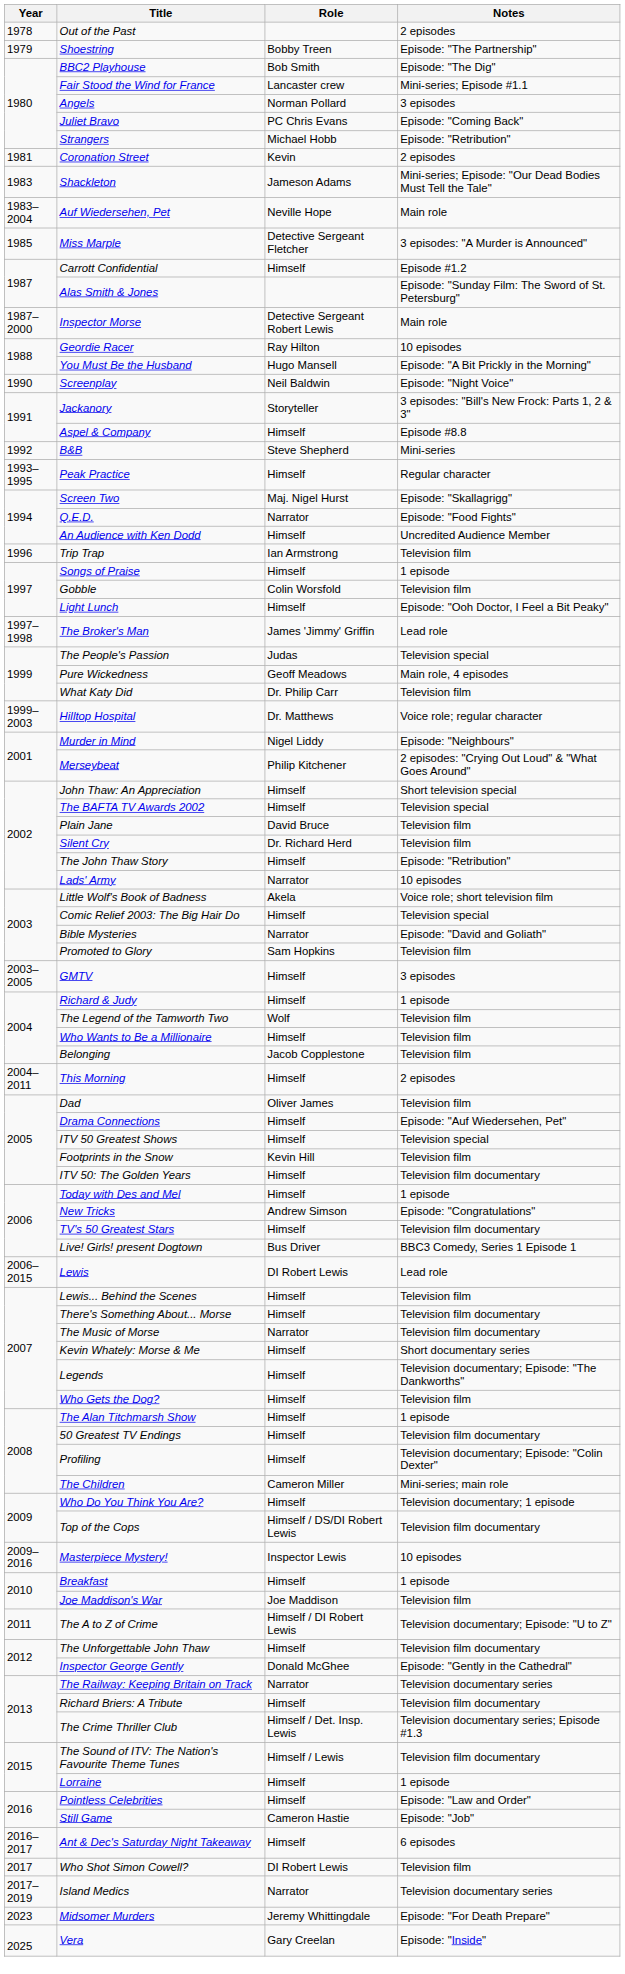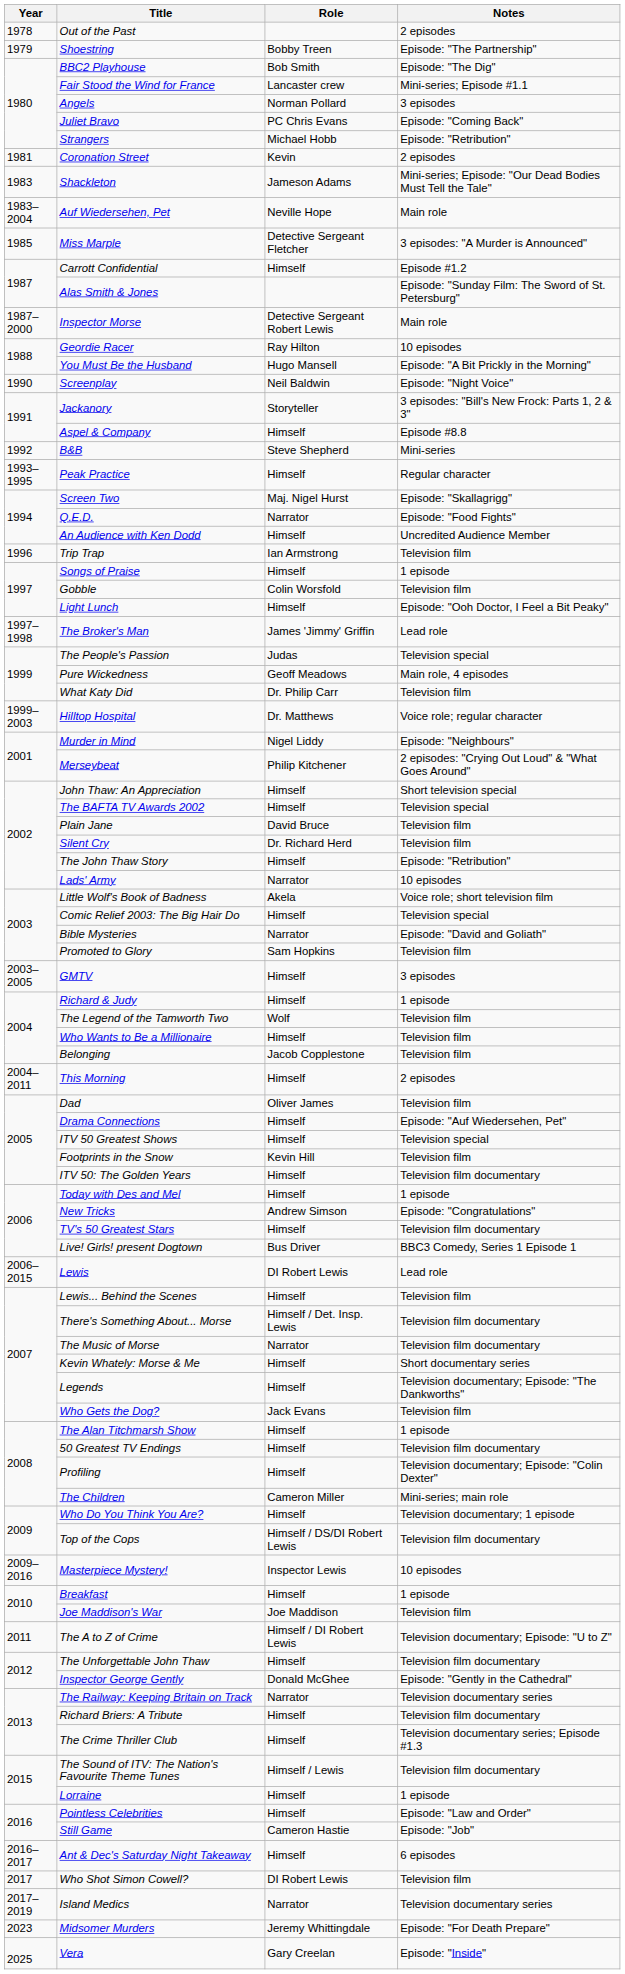 <table class="wikitable">
 <tr>
 <th>Year</th>
 <th>Title</th>
 <th>Role</th>
 <th>Notes</th>
 </tr>
 <tr>
 <td>1978</td>
 <td><em>Out of the Past</em></td>
 <td></td>
 <td>2 episodes</td>
 </tr>
 <tr>
 <td>1979</td>
 <td><em><a href='#'>Shoestring</a></em></td>
 <td>Bobby Treen</td>
 <td>Episode: "The Partnership"</td>
 </tr>
 <tr>
 <td rowspan="5">1980</td>
 <td><em><a href='#'>BBC2 Playhouse</a></em></td>
 <td>Bob Smith</td>
 <td>Episode: "The Dig"</td>
 </tr>
 <tr>
 <td><em><a href='#'>Fair Stood the Wind for France</a></em></td>
 <td>Lancaster crew</td>
 <td>Mini-series; Episode #1.1</td>
 </tr>
 <tr>
 <td><em><a href='#'>Angels</a></em></td>
 <td>Norman Pollard</td>
 <td>3 episodes</td>
 </tr>
 <tr>
 <td><em><a href='#'>Juliet Bravo</a></em></td>
 <td>PC Chris Evans</td>
 <td>Episode: "Coming Back"</td>
 </tr>
 <tr>
 <td><em><a href='#'>Strangers</a></em></td>
 <td>Michael Hobb</td>
 <td>Episode: "Retribution"</td>
 </tr>
 <tr>
 <td>1981</td>
 <td><em><a href='#'>Coronation Street</a></em></td>
 <td>Kevin</td>
 <td>2 episodes</td>
 </tr>
 <tr>
 <td>1983</td>
 <td><em><a href='#'>Shackleton</a></em></td>
 <td>Jameson Adams</td>
 <td>Mini-series; Episode: "Our Dead Bodies Must Tell the Tale"</td>
 </tr>
 <tr>
 <td>1983–2004</td>
 <td><em><a href='#'>Auf Wiedersehen, Pet</a></em></td>
 <td>Neville Hope</td>
 <td>Main role</td>
 </tr>
 <tr>
 <td>1985</td>
 <td><a href='#'><em>Miss Marple</em></a></td>
 <td>Detective Sergeant Fletcher</td>
 <td>3 episodes: "A Murder is Announced"</td>
 </tr>
 <tr>
 <td rowspan="2">1987</td>
 <td><em>Carrott Confidential</em></td>
 <td>Himself</td>
 <td>Episode #1.2</td>
 </tr>
 <tr>
 <td><em><a href='#'>Alas Smith & Jones</a></em></td>
 <td></td>
 <td>Episode: "Sunday Film: The Sword of St. Petersburg"</td>
 </tr>
 <tr>
 <td>1987–2000</td>
 <td><em><a href='#'>Inspector Morse</a></em></td>
 <td>Detective Sergeant Robert Lewis</td>
 <td>Main role</td>
 </tr>
 <tr>
 <td rowspan="2">1988</td>
 <td><em><a href='#'>Geordie Racer</a></em></td>
 <td>Ray Hilton</td>
 <td>10 episodes</td>
 </tr>
 <tr>
 <td><em><a href='#'>You Must Be the Husband</a></em></td>
 <td>Hugo Mansell</td>
 <td>Episode: "A Bit Prickly in the Morning"</td>
 </tr>
 <tr>
 <td>1990</td>
 <td><em><a href='#'>Screenplay</a></em></td>
 <td>Neil Baldwin</td>
 <td>Episode: "Night Voice"</td>
 </tr>
 <tr>
 <td rowspan="2">1991</td>
 <td><em><a href='#'>Jackanory</a></em></td>
 <td>Storyteller</td>
 <td>3 episodes: "Bill's New Frock: Parts 1, 2 & 3"</td>
 </tr>
 <tr>
 <td><em><a href='#'>Aspel & Company</a></em></td>
 <td>Himself</td>
 <td>Episode #8.8</td>
 </tr>
 <tr>
 <td>1992</td>
 <td><em><a href='#'>B&B</a></em></td>
 <td>Steve Shepherd</td>
 <td>Mini-series</td>
 </tr>
 <tr>
 <td>1993–1995</td>
 <td><em><a href='#'>Peak Practice</a></em></td>
 <td>Himself</td>
 <td>Regular character</td>
 </tr>
 <tr>
 <td rowspan="3">1994</td>
 <td><em><a href='#'>Screen Two</a></em></td>
 <td>Maj. Nigel Hurst</td>
 <td>Episode: "Skallagrigg"</td>
 </tr>
 <tr>
 <td><em><a href='#'>Q.E.D.</a></em></td>
 <td>Narrator</td>
 <td>Episode: "Food Fights"</td>
 </tr>
 <tr>
 <td><em><a href='#'>An Audience with Ken Dodd</a></em></td>
 <td>Himself</td>
 <td>Uncredited Audience Member</td>
 </tr>
 <tr>
 <td>1996</td>
 <td><em>Trip Trap</em></td>
 <td>Ian Armstrong</td>
 <td>Television film</td>
 </tr>
 <tr>
 <td rowspan="3">1997</td>
 <td><em><a href='#'>Songs of Praise</a></em></td>
 <td>Himself</td>
 <td>1 episode</td>
 </tr>
 <tr>
 <td><em>Gobble</em></td>
 <td>Colin Worsfold</td>
 <td>Television film</td>
 </tr>
 <tr>
 <td><em><a href='#'>Light Lunch</a></em></td>
 <td>Himself</td>
 <td>Episode: "Ooh Doctor, I Feel a Bit Peaky"</td>
 </tr>
 <tr>
 <td>1997–1998</td>
 <td><em><a href='#'>The Broker's Man</a></em></td>
 <td>James 'Jimmy' Griffin</td>
 <td>Lead role</td>
 </tr>
 <tr>
 <td rowspan="3">1999</td>
 <td><em>The People's Passion</em></td>
 <td>Judas</td>
 <td>Television special</td>
 </tr>
 <tr>
 <td><em>Pure Wickedness</em></td>
 <td>Geoff Meadows</td>
 <td>Main role, 4 episodes</td>
 </tr>
 <tr>
 <td><em>What Katy Did</em></td>
 <td>Dr. Philip Carr</td>
 <td>Television film</td>
 </tr>
 <tr>
 <td>1999–2003</td>
 <td><em><a href='#'>Hilltop Hospital</a></em></td>
 <td>Dr. Matthews</td>
 <td>Voice role; regular character</td>
 </tr>
 <tr>
 <td rowspan="2">2001</td>
 <td><em><a href='#'>Murder in Mind</a></em></td>
 <td>Nigel Liddy</td>
 <td>Episode: "Neighbours"</td>
 </tr>
 <tr>
 <td><em><a href='#'>Merseybeat</a></em></td>
 <td>Philip Kitchener</td>
 <td>2 episodes: "Crying Out Loud" & "What Goes Around"</td>
 </tr>
 <tr>
 <td rowspan="6">2002</td>
 <td><em>John Thaw: An Appreciation</em></td>
 <td>Himself</td>
 <td>Short television special</td>
 </tr>
 <tr>
 <td><em><a href='#'>The BAFTA TV Awards 2002</a></em></td>
 <td>Himself</td>
 <td>Television special</td>
 </tr>
 <tr>
 <td><em>Plain Jane</em></td>
 <td>David Bruce</td>
 <td>Television film</td>
 </tr>
 <tr>
 <td><em><a href='#'>Silent Cry</a></em></td>
 <td>Dr. Richard Herd</td>
 <td>Television film</td>
 </tr>
 <tr>
 <td><em>The John Thaw Story</em></td>
 <td>Himself</td>
 <td>Episode: "Retribution"</td>
 </tr>
 <tr>
 <td><em><a href='#'>Lads' Army</a></em></td>
 <td>Narrator</td>
 <td>10 episodes</td>
 </tr>
 <tr>
 <td rowspan="4">2003</td>
 <td><em>Little Wolf's Book of Badness</em></td>
 <td>Akela</td>
 <td>Voice role; short television film</td>
 </tr>
 <tr>
 <td><em>Comic Relief 2003: The Big Hair Do</em></td>
 <td>Himself</td>
 <td>Television special</td>
 </tr>
 <tr>
 <td><em>Bible Mysteries</em></td>
 <td>Narrator</td>
 <td>Episode: "David and Goliath"</td>
 </tr>
 <tr>
 <td><em>Promoted to Glory</em></td>
 <td>Sam Hopkins</td>
 <td>Television film</td>
 </tr>
 <tr>
 <td>2003–2005</td>
 <td><em><a href='#'>GMTV</a></em></td>
 <td>Himself</td>
 <td>3 episodes</td>
 </tr>
 <tr>
 <td rowspan="4">2004</td>
 <td><em><a href='#'>Richard & Judy</a></em></td>
 <td>Himself</td>
 <td>1 episode</td>
 </tr>
 <tr>
 <td><em>The Legend of the Tamworth Two</em></td>
 <td>Wolf</td>
 <td>Television film</td>
 </tr>
 <tr>
 <td><em><a href='#'>Who Wants to Be a Millionaire</a></em></td>
 <td>Himself</td>
 <td>Television film</td>
 </tr>
 <tr>
 <td><em>Belonging</em></td>
 <td>Jacob Copplestone</td>
 <td>Television film</td>
 </tr>
 <tr>
 <td>2004–2011</td>
 <td><em><a href='#'>This Morning</a></em></td>
 <td>Himself</td>
 <td>2 episodes</td>
 </tr>
 <tr>
 <td rowspan="5">2005</td>
 <td><em>Dad</em></td>
 <td>Oliver James</td>
 <td>Television film</td>
 </tr>
 <tr>
 <td><em><a href='#'>Drama Connections</a></em></td>
 <td>Himself</td>
 <td>Episode: "Auf Wiedersehen, Pet"</td>
 </tr>
 <tr>
 <td><em>ITV 50 Greatest Shows</em></td>
 <td>Himself</td>
 <td>Television special</td>
 </tr>
 <tr>
 <td><em>Footprints in the Snow</em></td>
 <td>Kevin Hill</td>
 <td>Television film</td>
 </tr>
 <tr>
 <td><em>ITV 50: The Golden Years</em></td>
 <td>Himself</td>
 <td>Television film documentary</td>
 </tr>
 <tr>
 <td rowspan="4">2006</td>
 <td><em><a href='#'>Today with Des and Mel</a></em></td>
 <td>Himself</td>
 <td>1 episode</td>
 </tr>
 <tr>
 <td><em><a href='#'>New Tricks</a></em></td>
 <td>Andrew Simson</td>
 <td>Episode: "Congratulations"</td>
 </tr>
 <tr>
 <td><em><a href='#'>TV's 50 Greatest Stars</a></em></td>
 <td>Himself</td>
 <td>Television film documentary</td>
 </tr>
 <tr>
 <td><em>Live! Girls! present Dogtown</em></td>
 <td>Bus Driver</td>
 <td>BBC3 Comedy, Series 1 Episode 1</td>
 </tr>
 <tr>
 <td>2006–2015</td>
 <td><em><a href='#'>Lewis</a></em></td>
 <td>DI Robert Lewis</td>
 <td>Lead role</td>
 </tr>
 <tr>
 <td rowspan="6">2007</td>
 <td><em>Lewis... Behind the Scenes</em></td>
 <td>Himself</td>
 <td>Television film</td>
 </tr>
 <tr>
 <td><em>There's Something About... Morse</em></td>
-<td>Himself</td>
+<td>Himself / Det. Insp. Lewis</td>
 <td>Television film documentary</td>
 </tr>
 <tr>
 <td><em>The Music of Morse</em></td>
 <td>Narrator</td>
 <td>Television film documentary</td>
 </tr>
 <tr>
 <td><em>Kevin Whately: Morse & Me</em></td>
 <td>Himself</td>
 <td>Short documentary series</td>
 </tr>
 <tr>
 <td><em>Legends</em></td>
 <td>Himself</td>
 <td>Television documentary; Episode: "The Dankworths"</td>
 </tr>
 <tr>
 <td><em><a href='#'>Who Gets the Dog?</a></em></td>
-<td>Himself</td>
+<td>Jack Evans</td>
 <td>Television film</td>
 </tr>
 <tr>
 <td rowspan="4">2008</td>
 <td><em><a href='#'>The Alan Titchmarsh Show</a></em></td>
 <td>Himself</td>
 <td>1 episode</td>
 </tr>
 <tr>
 <td><em>50 Greatest TV Endings</em></td>
 <td>Himself</td>
 <td>Television film documentary</td>
 </tr>
 <tr>
 <td><em>Profiling</em></td>
 <td>Himself</td>
 <td>Television documentary; Episode: "Colin Dexter"</td>
 </tr>
 <tr>
 <td><em><a href='#'>The Children</a></em></td>
 <td>Cameron Miller</td>
 <td>Mini-series; main role</td>
 </tr>
 <tr>
 <td rowspan="2">2009</td>
 <td><em><a href='#'>Who Do You Think You Are?</a></em></td>
 <td>Himself</td>
 <td>Television documentary; 1 episode</td>
 </tr>
 <tr>
 <td><em>Top of the Cops</em></td>
 <td>Himself / DS/DI Robert Lewis</td>
 <td>Television film documentary</td>
 </tr>
 <tr>
 <td>2009–2016</td>
 <td><em><a href='#'>Masterpiece Mystery!</a></em></td>
 <td>Inspector Lewis</td>
 <td>10 episodes</td>
 </tr>
 <tr>
 <td rowspan="2">2010</td>
 <td><em><a href='#'>Breakfast</a></em></td>
 <td>Himself</td>
 <td>1 episode</td>
 </tr>
 <tr>
 <td><em><a href='#'>Joe Maddison's War</a></em></td>
 <td>Joe Maddison</td>
 <td>Television film</td>
 </tr>
 <tr>
 <td>2011</td>
 <td><em>The A to Z of Crime</em></td>
 <td>Himself / DI Robert Lewis</td>
 <td>Television documentary; Episode: "U to Z"</td>
 </tr>
 <tr>
 <td rowspan="2">2012</td>
 <td><em>The Unforgettable John Thaw</em></td>
 <td>Himself</td>
 <td>Television film documentary</td>
 </tr>
 <tr>
 <td><em><a href='#'>Inspector George Gently</a></em></td>
 <td>Donald McGhee</td>
 <td>Episode: "Gently in the Cathedral"</td>
 </tr>
 <tr>
 <td rowspan="3">2013</td>
 <td><em><a href='#'>The Railway: Keeping Britain on Track</a></em></td>
 <td>Narrator</td>
 <td>Television documentary series</td>
 </tr>
 <tr>
 <td><em>Richard Briers: A Tribute</em></td>
 <td>Himself</td>
 <td>Television film documentary</td>
 </tr>
 <tr>
 <td><em>The Crime Thriller Club</em></td>
-<td>Himself / Det. Insp. Lewis</td>
+<td>Himself</td>
 <td>Television documentary series; Episode #1.3</td>
 </tr>
 <tr>
 <td rowspan="2">2015</td>
 <td><em>The Sound of ITV: The Nation's Favourite Theme Tunes</em></td>
 <td>Himself / Lewis</td>
 <td>Television film documentary</td>
 </tr>
 <tr>
 <td><em><a href='#'>Lorraine</a></em></td>
 <td>Himself</td>
 <td>1 episode</td>
 </tr>
 <tr>
 <td rowspan="2">2016</td>
 <td><em><a href='#'>Pointless Celebrities</a></em></td>
 <td>Himself</td>
 <td>Episode: "Law and Order"</td>
 </tr>
 <tr>
 <td><em><a href='#'>Still Game</a></em></td>
 <td>Cameron Hastie</td>
 <td>Episode: "Job"</td>
 </tr>
 <tr>
 <td>2016–2017</td>
 <td><em><a href='#'>Ant & Dec's Saturday Night Takeaway</a></em></td>
 <td>Himself</td>
 <td>6 episodes</td>
 </tr>
 <tr>
 <td>2017</td>
 <td><em>Who Shot Simon Cowell?</em></td>
 <td>DI Robert Lewis</td>
 <td>Television film</td>
 </tr>
 <tr>
 <td>2017–2019</td>
 <td><em>Island Medics</em></td>
 <td>Narrator</td>
 <td>Television documentary series</td>
 </tr>
 <tr>
 <td>2023</td>
 <td><em><a href='#'>Midsomer Murders</a></em></td>
 <td>Jeremy Whittingdale</td>
 <td>Episode: "For Death Prepare"</td>
 </tr>
 <tr>
 <td><br>2025</td>
 <td><em><a href='#'>Vera</a></em></td>
 <td>Gary Creelan</td>
 <td>Episode: "<a href='#'>Inside</a>"</td>
 </tr>
 </table>
